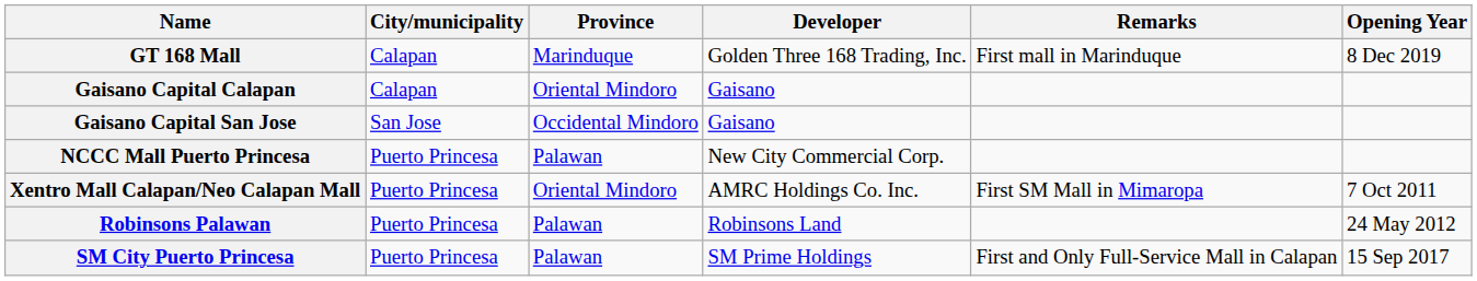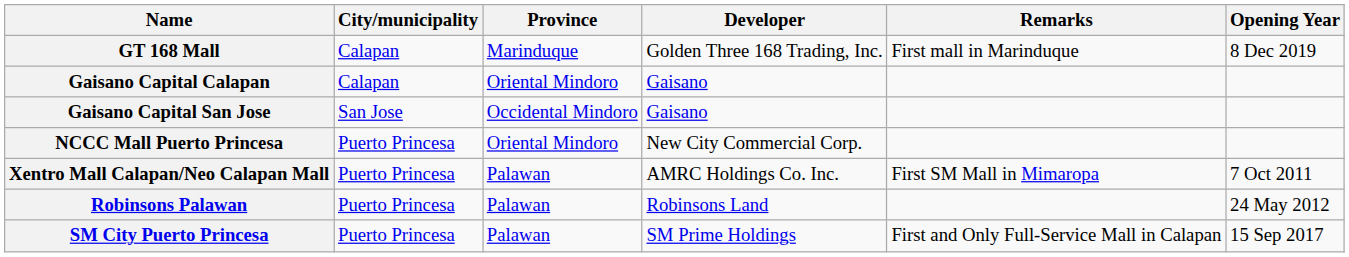 <table class="wikitable sortable plainrowheaders" style="font-size:95%;">
 <tr>
 <th scope="col">Name</th>
 <th scope="col">City/municipality</th>
 <th scope="col">Province</th>
 <th scope="col">Developer</th>
 <th scope="col" class="unsortable">Remarks</th>
 <th scope="col">Opening Year</th>
 </tr>
 <tr>
 <th scope="row">GT 168 Mall</th>
 <td><a href='#'>Calapan</a></td>
 <td><a href='#'>Marinduque</a></td>
 <td>Golden Three 168 Trading, Inc.</td>
 <td>First mall in Marinduque</td>
 <td>8 Dec 2019</td>
 </tr>
 <tr>
 <th scope="row">Gaisano Capital Calapan</th>
 <td><a href='#'>Calapan</a></td>
 <td><a href='#'>Oriental Mindoro</a></td>
 <td><a href='#'>Gaisano</a></td>
 <td></td>
 <td></td>
 </tr>
 <tr>
 <th scope="row">Gaisano Capital San Jose</th>
 <td><a href='#'>San Jose</a></td>
 <td><a href='#'>Occidental Mindoro</a></td>
 <td><a href='#'>Gaisano</a></td>
 <td></td>
 <td></td>
 </tr>
 <tr>
 <th scope="row">NCCC Mall Puerto Princesa</th>
 <td><a href='#'>Puerto Princesa</a></td>
-<td><a href='#'>Palawan</a></td>
+<td><a href='#'>Oriental Mindoro</a></td>
 <td>New City Commercial Corp.</td>
 <td></td>
 <td></td>
 </tr>
 <tr>
 <th scope="row">Xentro Mall Calapan/Neo Calapan Mall</th>
 <td><a href='#'>Puerto Princesa</a></td>
-<td><a href='#'>Oriental Mindoro</a></td>
+<td><a href='#'>Palawan</a></td>
 <td>AMRC Holdings Co. Inc.</td>
 <td>First SM Mall in <a href='#'>Mimaropa</a></td>
 <td>7 Oct 2011</td>
 </tr>
 <tr>
 <th scope="row"><a href='#'>Robinsons Palawan</a></th>
 <td><a href='#'>Puerto Princesa</a></td>
 <td><a href='#'>Palawan</a></td>
 <td><a href='#'>Robinsons Land</a></td>
 <td></td>
 <td>24 May 2012</td>
 </tr>
 <tr>
 <th scope="row"><a href='#'>SM City Puerto Princesa</a></th>
 <td><a href='#'>Puerto Princesa</a></td>
 <td><a href='#'>Palawan</a></td>
 <td><a href='#'>SM Prime Holdings</a></td>
 <td>First and Only Full-Service Mall in Calapan</td>
 <td>15 Sep 2017</td>
 </tr>
 </table>
